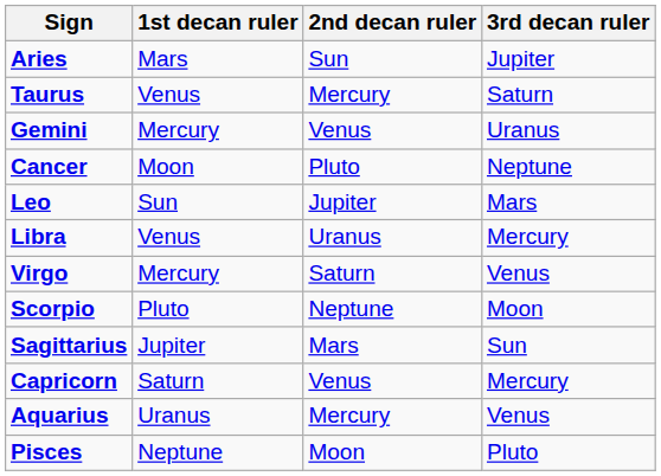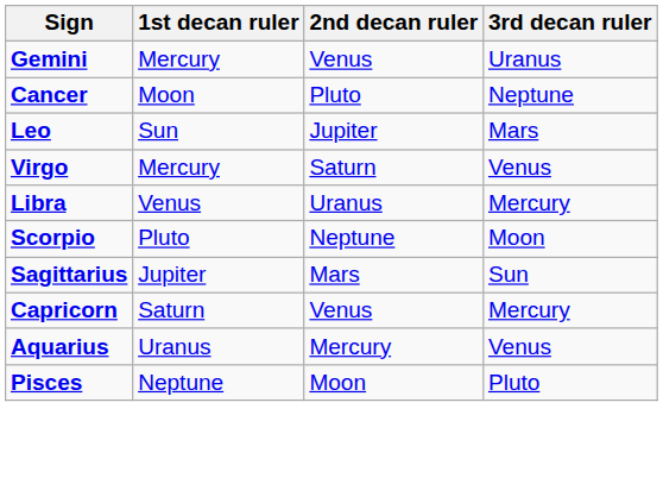 <table class="wikitable">
 <tr>
 <th>Sign</th>
 <th>1st decan ruler</th>
 <th>2nd decan ruler</th>
 <th>3rd decan ruler</th>
-</tr>
-<tr>
-<td><strong><a href='#'>Aries</a></strong></td>
-<td><a href='#'>Mars</a></td>
-<td><a href='#'>Sun</a></td>
-<td><a href='#'>Jupiter</a></td>
-</tr>
-<tr>
-<td><strong><a href='#'>Taurus</a></strong></td>
-<td><a href='#'>Venus</a></td>
-<td><a href='#'>Mercury</a></td>
-<td><a href='#'>Saturn</a></td>
 </tr>
 <tr>
 <td><strong><a href='#'>Gemini</a></strong></td>
 <td><a href='#'>Mercury</a></td>
 <td><a href='#'>Venus</a></td>
 <td><a href='#'>Uranus</a></td>
 </tr>
 <tr>
 <td><strong><a href='#'>Cancer</a></strong></td>
 <td><a href='#'>Moon</a></td>
 <td><a href='#'>Pluto</a></td>
 <td><a href='#'>Neptune</a></td>
 </tr>
 <tr>
 <td><strong><a href='#'>Leo</a></strong></td>
 <td><a href='#'>Sun</a></td>
 <td><a href='#'>Jupiter</a></td>
 <td><a href='#'>Mars</a></td>
 </tr>
 <tr>
+<td><strong><a href='#'>Virgo</a></strong></td>
+<td><a href='#'>Mercury</a></td>
+<td><a href='#'>Saturn</a></td>
+<td><a href='#'>Venus</a></td>
+</tr>
+<tr>
 <td><strong><a href='#'>Libra</a></strong></td>
 <td><a href='#'>Venus</a></td>
 <td><a href='#'>Uranus</a></td>
 <td><a href='#'>Mercury</a></td>
-</tr>
-<tr>
-<td><strong><a href='#'>Virgo</a></strong></td>
-<td><a href='#'>Mercury</a></td>
-<td><a href='#'>Saturn</a></td>
-<td><a href='#'>Venus</a></td>
 </tr>
 <tr>
 <td><strong><a href='#'>Scorpio</a></strong></td>
 <td><a href='#'>Pluto</a></td>
 <td><a href='#'>Neptune</a></td>
 <td><a href='#'>Moon</a></td>
 </tr>
 <tr>
 <td><strong><a href='#'>Sagittarius</a></strong></td>
 <td><a href='#'>Jupiter</a></td>
 <td><a href='#'>Mars</a></td>
 <td><a href='#'>Sun</a></td>
 </tr>
 <tr>
 <td><strong><a href='#'>Capricorn</a></strong></td>
 <td><a href='#'>Saturn</a></td>
 <td><a href='#'>Venus</a></td>
 <td><a href='#'>Mercury</a></td>
 </tr>
 <tr>
 <td><strong><a href='#'>Aquarius</a></strong></td>
 <td><a href='#'>Uranus</a></td>
 <td><a href='#'>Mercury</a></td>
 <td><a href='#'>Venus</a></td>
 </tr>
 <tr>
 <td><strong><a href='#'>Pisces</a></strong></td>
 <td><a href='#'>Neptune</a></td>
 <td><a href='#'>Moon</a></td>
 <td><a href='#'>Pluto</a></td>
 </tr>
 </table>
